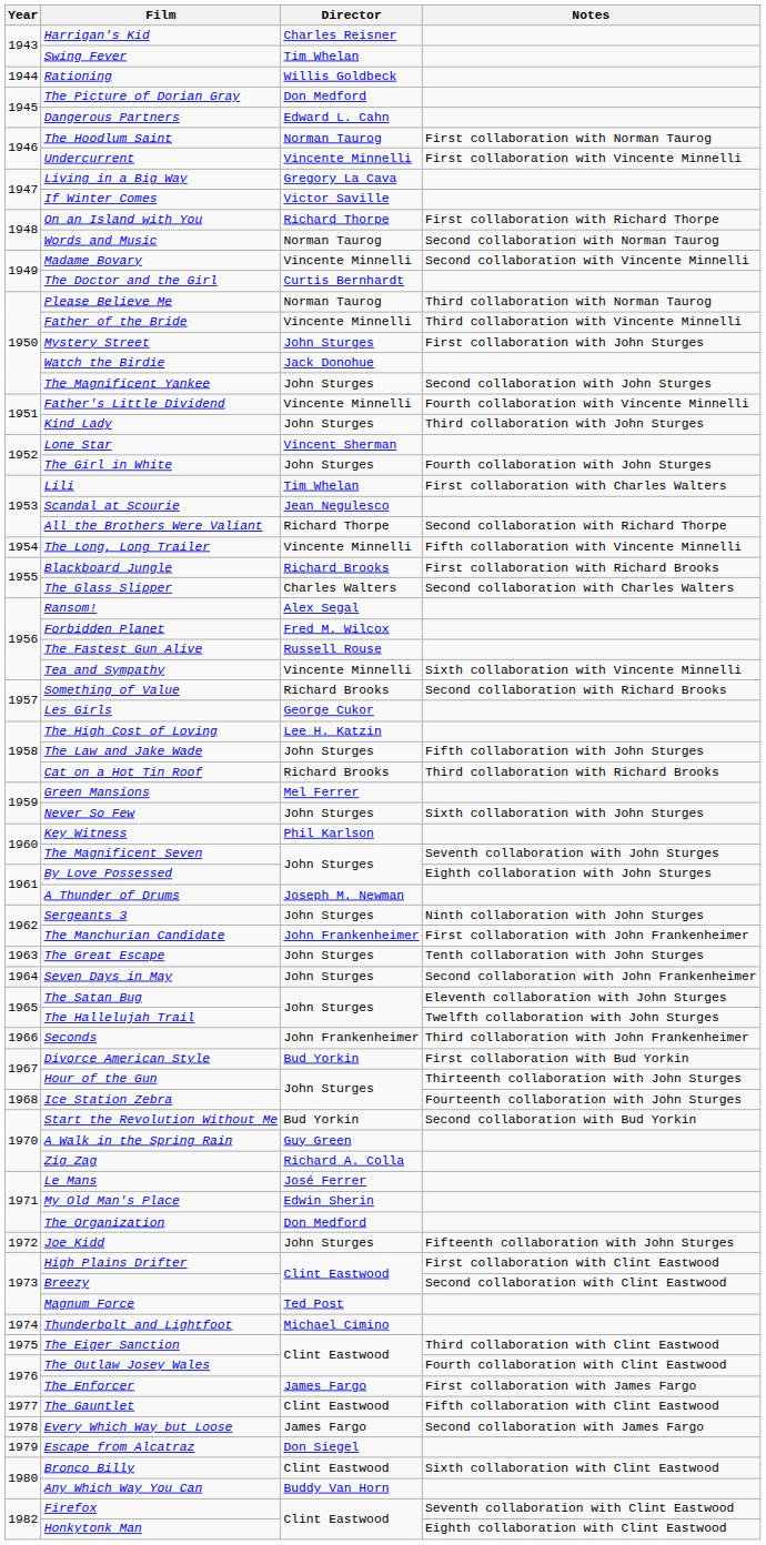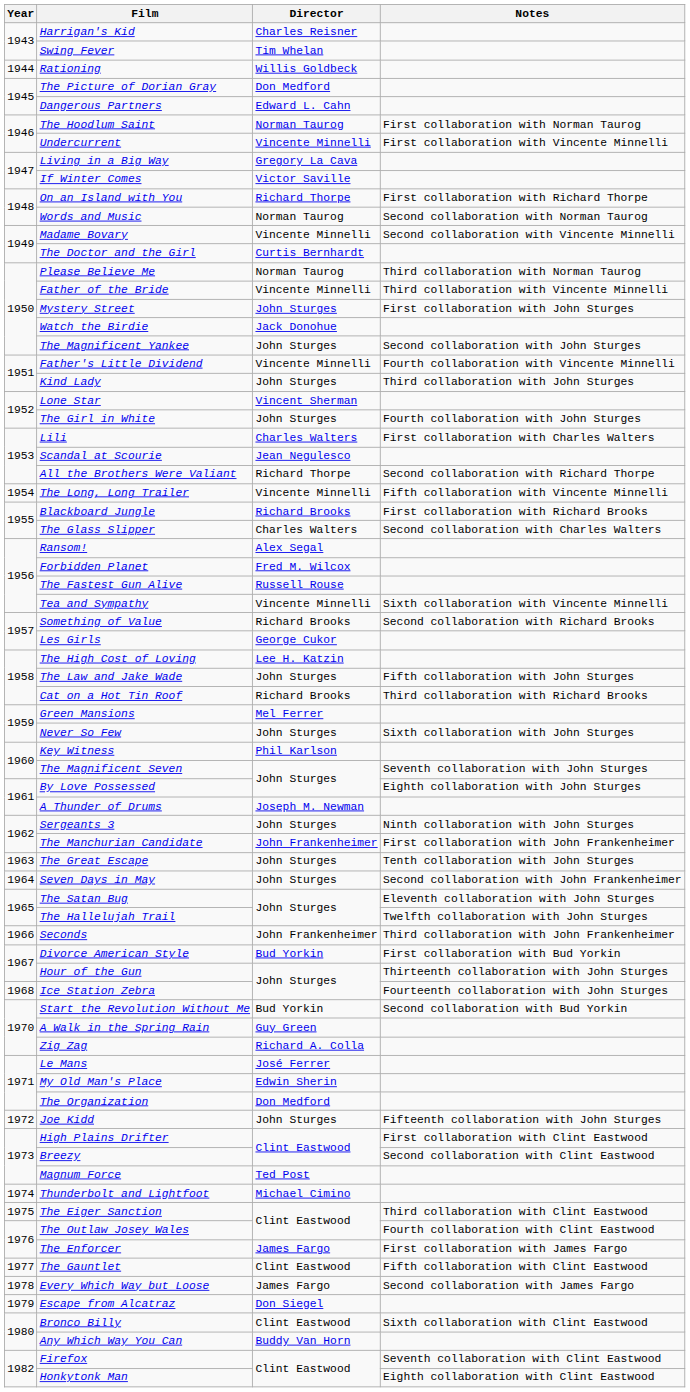 <table class="wikitable">
 <tr>
 <th>Year</th>
 <th>Film</th>
 <th>Director</th>
 <th>Notes</th>
 </tr>
 <tr>
 <td rowspan=2>1943</td>
 <td><em><a href='#'>Harrigan's Kid</a></em></td>
 <td><a href='#'>Charles Reisner</a></td>
 <td></td>
 </tr>
 <tr>
 <td><em><a href='#'>Swing Fever</a></em></td>
 <td><a href='#'>Tim Whelan</a></td>
 <td></td>
 </tr>
 <tr>
 <td>1944</td>
 <td><em><a href='#'>Rationing</a></em></td>
 <td><a href='#'>Willis Goldbeck</a></td>
 <td></td>
 </tr>
 <tr>
 <td rowspan=2>1945</td>
 <td><em><a href='#'>The Picture of Dorian Gray</a></em></td>
 <td><a href='#'>Don Medford</a></td>
 <td></td>
 </tr>
 <tr>
 <td><em><a href='#'>Dangerous Partners</a></em></td>
 <td><a href='#'>Edward L. Cahn</a></td>
 <td></td>
 </tr>
 <tr>
 <td rowspan=2>1946</td>
 <td><em><a href='#'>The Hoodlum Saint</a></em></td>
 <td><a href='#'>Norman Taurog</a></td>
 <td>First collaboration with Norman Taurog</td>
 </tr>
 <tr>
 <td><em><a href='#'>Undercurrent</a></em></td>
 <td><a href='#'>Vincente Minnelli</a></td>
 <td>First collaboration with Vincente Minnelli</td>
 </tr>
 <tr>
 <td rowspan=2>1947</td>
 <td><em><a href='#'>Living in a Big Way</a></em></td>
 <td><a href='#'>Gregory La Cava</a></td>
 <td></td>
 </tr>
 <tr>
 <td><em><a href='#'>If Winter Comes</a></em></td>
 <td><a href='#'>Victor Saville</a></td>
 <td></td>
 </tr>
 <tr>
 <td rowspan=2>1948</td>
 <td><em><a href='#'>On an Island with You</a></em></td>
 <td><a href='#'>Richard Thorpe</a></td>
 <td>First collaboration with Richard Thorpe</td>
 </tr>
 <tr>
 <td><em><a href='#'>Words and Music</a></em></td>
 <td>Norman Taurog</td>
 <td>Second collaboration with Norman Taurog</td>
 </tr>
 <tr>
 <td rowspan=2>1949</td>
 <td><em><a href='#'>Madame Bovary</a></em></td>
 <td>Vincente Minnelli</td>
 <td>Second collaboration with Vincente Minnelli</td>
 </tr>
 <tr>
 <td><em><a href='#'>The Doctor and the Girl</a></em></td>
 <td><a href='#'>Curtis Bernhardt</a></td>
 <td></td>
 </tr>
 <tr>
 <td rowspan=5>1950</td>
 <td><em><a href='#'>Please Believe Me</a></em></td>
 <td>Norman Taurog</td>
 <td>Third collaboration with Norman Taurog</td>
 </tr>
 <tr>
 <td><em><a href='#'>Father of the Bride</a></em></td>
 <td>Vincente Minnelli</td>
 <td>Third collaboration with Vincente Minnelli</td>
 </tr>
 <tr>
 <td><em><a href='#'>Mystery Street</a></em></td>
 <td><a href='#'>John Sturges</a></td>
 <td>First collaboration with John Sturges</td>
 </tr>
 <tr>
 <td><em><a href='#'>Watch the Birdie</a></em></td>
 <td><a href='#'>Jack Donohue</a></td>
 <td></td>
 </tr>
 <tr>
 <td><em><a href='#'>The Magnificent Yankee</a></em></td>
 <td>John Sturges</td>
 <td>Second collaboration with John Sturges</td>
 </tr>
 <tr>
 <td rowspan=2>1951</td>
 <td><em><a href='#'>Father's Little Dividend</a></em></td>
 <td>Vincente Minnelli</td>
 <td>Fourth collaboration with Vincente Minnelli</td>
 </tr>
 <tr>
 <td><em><a href='#'>Kind Lady</a></em></td>
 <td>John Sturges</td>
 <td>Third collaboration with John Sturges</td>
 </tr>
 <tr>
 <td rowspan=2>1952</td>
 <td><em><a href='#'>Lone Star</a></em></td>
 <td><a href='#'>Vincent Sherman</a></td>
 <td></td>
 </tr>
 <tr>
 <td><em><a href='#'>The Girl in White</a></em></td>
 <td>John Sturges</td>
 <td>Fourth collaboration with John Sturges</td>
 </tr>
 <tr>
 <td rowspan=3>1953</td>
 <td><em><a href='#'>Lili</a></em></td>
-<td><a href='#'>Tim Whelan</a></td>
+<td><a href='#'>Charles Walters</a></td>
 <td>First collaboration with Charles Walters</td>
 </tr>
 <tr>
 <td><em><a href='#'>Scandal at Scourie</a></em></td>
 <td><a href='#'>Jean Negulesco</a></td>
 <td></td>
 </tr>
 <tr>
 <td><em><a href='#'>All the Brothers Were Valiant</a></em></td>
 <td>Richard Thorpe</td>
 <td>Second collaboration with Richard Thorpe</td>
 </tr>
 <tr>
 <td>1954</td>
 <td><em><a href='#'>The Long, Long Trailer</a></em></td>
 <td>Vincente Minnelli</td>
 <td>Fifth collaboration with Vincente Minnelli</td>
 </tr>
 <tr>
 <td rowspan=2>1955</td>
 <td><em><a href='#'>Blackboard Jungle</a></em></td>
 <td><a href='#'>Richard Brooks</a></td>
 <td>First collaboration with Richard Brooks</td>
 </tr>
 <tr>
 <td><em><a href='#'>The Glass Slipper</a></em></td>
 <td>Charles Walters</td>
 <td>Second collaboration with Charles Walters</td>
 </tr>
 <tr>
 <td rowspan=4>1956</td>
 <td><em><a href='#'>Ransom!</a></em></td>
 <td><a href='#'>Alex Segal</a></td>
 <td></td>
 </tr>
 <tr>
 <td><em><a href='#'>Forbidden Planet</a></em></td>
 <td><a href='#'>Fred M. Wilcox</a></td>
 <td></td>
 </tr>
 <tr>
 <td><em><a href='#'>The Fastest Gun Alive</a></em></td>
 <td><a href='#'>Russell Rouse</a></td>
 <td></td>
 </tr>
 <tr>
 <td><em><a href='#'>Tea and Sympathy</a></em></td>
 <td>Vincente Minnelli</td>
 <td>Sixth collaboration with Vincente Minnelli</td>
 </tr>
 <tr>
 <td rowspan=2>1957</td>
 <td><em><a href='#'>Something of Value</a></em></td>
 <td>Richard Brooks</td>
 <td>Second collaboration with Richard Brooks</td>
 </tr>
 <tr>
 <td><em><a href='#'>Les Girls</a></em></td>
 <td><a href='#'>George Cukor</a></td>
 <td></td>
 </tr>
 <tr>
 <td rowspan=3>1958</td>
 <td><em><a href='#'>The High Cost of Loving</a></em></td>
 <td><a href='#'>Lee H. Katzin</a></td>
 <td></td>
 </tr>
 <tr>
 <td><em><a href='#'>The Law and Jake Wade</a></em></td>
 <td>John Sturges</td>
 <td>Fifth collaboration with John Sturges</td>
 </tr>
 <tr>
 <td><em><a href='#'>Cat on a Hot Tin Roof</a></em></td>
 <td>Richard Brooks</td>
 <td>Third collaboration with Richard Brooks</td>
 </tr>
 <tr>
 <td rowspan=2>1959</td>
 <td><em><a href='#'>Green Mansions</a></em></td>
 <td><a href='#'>Mel Ferrer</a></td>
 <td></td>
 </tr>
 <tr>
 <td><em><a href='#'>Never So Few</a></em></td>
 <td>John Sturges</td>
 <td>Sixth collaboration with John Sturges</td>
 </tr>
 <tr>
 <td rowspan=2>1960</td>
 <td><em><a href='#'>Key Witness</a></em></td>
 <td><a href='#'>Phil Karlson</a></td>
 <td></td>
 </tr>
 <tr>
 <td><em><a href='#'>The Magnificent Seven</a></em></td>
 <td rowspan=2>John Sturges</td>
 <td>Seventh collaboration with John Sturges</td>
 </tr>
 <tr>
 <td rowspan=2>1961</td>
 <td><em><a href='#'>By Love Possessed</a></em></td>
 <td>Eighth collaboration with John Sturges</td>
 </tr>
 <tr>
 <td><em><a href='#'>A Thunder of Drums</a></em></td>
 <td><a href='#'>Joseph M. Newman</a></td>
 <td></td>
 </tr>
 <tr>
 <td rowspan=2>1962</td>
 <td><em><a href='#'>Sergeants 3</a></em></td>
 <td>John Sturges</td>
 <td>Ninth collaboration with John Sturges</td>
 </tr>
 <tr>
 <td><em><a href='#'>The Manchurian Candidate</a></em></td>
 <td><a href='#'>John Frankenheimer</a></td>
 <td>First collaboration with John Frankenheimer</td>
 </tr>
 <tr>
 <td>1963</td>
 <td><em><a href='#'>The Great Escape</a></em></td>
 <td>John Sturges</td>
 <td>Tenth collaboration with John Sturges</td>
 </tr>
 <tr>
 <td>1964</td>
 <td><em><a href='#'>Seven Days in May</a></em></td>
 <td>John Sturges</td>
 <td>Second collaboration with John Frankenheimer</td>
 </tr>
 <tr>
 <td rowspan=2>1965</td>
 <td><em><a href='#'>The Satan Bug</a></em></td>
 <td rowspan=2>John Sturges</td>
 <td>Eleventh collaboration with John Sturges</td>
 </tr>
 <tr>
 <td><em><a href='#'>The Hallelujah Trail</a></em></td>
 <td>Twelfth collaboration with John Sturges</td>
 </tr>
 <tr>
 <td>1966</td>
 <td><em><a href='#'>Seconds</a></em></td>
 <td>John Frankenheimer</td>
 <td>Third collaboration with John Frankenheimer</td>
 </tr>
 <tr>
 <td rowspan=2>1967</td>
 <td><em><a href='#'>Divorce American Style</a></em></td>
 <td><a href='#'>Bud Yorkin</a></td>
 <td>First collaboration with Bud Yorkin</td>
 </tr>
 <tr>
 <td><em><a href='#'>Hour of the Gun</a></em></td>
 <td rowspan=2>John Sturges</td>
 <td>Thirteenth collaboration with John Sturges</td>
 </tr>
 <tr>
 <td>1968</td>
 <td><em><a href='#'>Ice Station Zebra</a></em></td>
 <td>Fourteenth collaboration with John Sturges</td>
 </tr>
 <tr>
 <td rowspan=3>1970</td>
 <td><em><a href='#'>Start the Revolution Without Me</a></em></td>
 <td>Bud Yorkin</td>
 <td>Second collaboration with Bud Yorkin</td>
 </tr>
 <tr>
 <td><em><a href='#'>A Walk in the Spring Rain</a></em></td>
 <td><a href='#'>Guy Green</a></td>
 <td></td>
 </tr>
 <tr>
 <td><em><a href='#'>Zig Zag</a></em></td>
 <td><a href='#'>Richard A. Colla</a></td>
 <td></td>
 </tr>
 <tr>
 <td rowspan=3>1971</td>
 <td><em><a href='#'>Le Mans</a></em></td>
 <td><a href='#'>José Ferrer</a></td>
 <td><small></small></td>
 </tr>
 <tr>
 <td><em><a href='#'>My Old Man's Place</a></em></td>
 <td><a href='#'>Edwin Sherin</a></td>
 <td></td>
 </tr>
 <tr>
 <td><em><a href='#'>The Organization</a></em></td>
 <td><a href='#'>Don Medford</a></td>
 <td></td>
 </tr>
 <tr>
 <td>1972</td>
 <td><em><a href='#'>Joe Kidd</a></em></td>
 <td>John Sturges</td>
 <td>Fifteenth collaboration with John Sturges</td>
 </tr>
 <tr>
 <td rowspan=3>1973</td>
 <td><em><a href='#'>High Plains Drifter</a></em></td>
 <td rowspan=2><a href='#'>Clint Eastwood</a></td>
 <td>First collaboration with Clint Eastwood</td>
 </tr>
 <tr>
 <td><em><a href='#'>Breezy</a></em></td>
 <td>Second collaboration with Clint Eastwood</td>
 </tr>
 <tr>
 <td><em><a href='#'>Magnum Force</a></em></td>
 <td><a href='#'>Ted Post</a></td>
 <td></td>
 </tr>
 <tr>
 <td>1974</td>
 <td><em><a href='#'>Thunderbolt and Lightfoot</a></em></td>
 <td><a href='#'>Michael Cimino</a></td>
 <td></td>
 </tr>
 <tr>
 <td>1975</td>
 <td><em><a href='#'>The Eiger Sanction</a></em></td>
 <td rowspan=2>Clint Eastwood</td>
 <td>Third collaboration with Clint Eastwood</td>
 </tr>
 <tr>
 <td rowspan=2>1976</td>
 <td><em><a href='#'>The Outlaw Josey Wales</a></em></td>
 <td>Fourth collaboration with Clint Eastwood</td>
 </tr>
 <tr>
 <td><em><a href='#'>The Enforcer</a></em></td>
 <td><a href='#'>James Fargo</a></td>
 <td>First collaboration with James Fargo</td>
 </tr>
 <tr>
 <td>1977</td>
 <td><em><a href='#'>The Gauntlet</a></em></td>
 <td>Clint Eastwood</td>
 <td>Fifth collaboration with Clint Eastwood</td>
 </tr>
 <tr>
 <td>1978</td>
 <td><em><a href='#'>Every Which Way but Loose</a></em></td>
 <td>James Fargo</td>
 <td>Second collaboration with James Fargo</td>
 </tr>
 <tr>
 <td>1979</td>
 <td><em><a href='#'>Escape from Alcatraz</a></em></td>
 <td><a href='#'>Don Siegel</a></td>
 <td></td>
 </tr>
 <tr>
 <td rowspan=2>1980</td>
 <td><em><a href='#'>Bronco Billy</a></em></td>
 <td>Clint Eastwood</td>
 <td>Sixth collaboration with Clint Eastwood</td>
 </tr>
 <tr>
 <td><em><a href='#'>Any Which Way You Can</a></em></td>
 <td><a href='#'>Buddy Van Horn</a></td>
 <td></td>
 </tr>
 <tr>
 <td rowspan=2>1982</td>
 <td><em><a href='#'>Firefox</a></em></td>
 <td rowspan=2>Clint Eastwood</td>
 <td>Seventh collaboration with Clint Eastwood</td>
 </tr>
 <tr>
 <td><em><a href='#'>Honkytonk Man</a></em></td>
 <td>Eighth collaboration with Clint Eastwood</td>
 </tr>
 </table>
